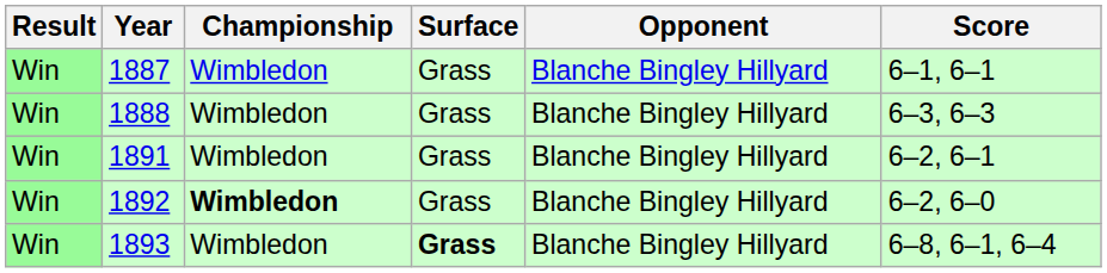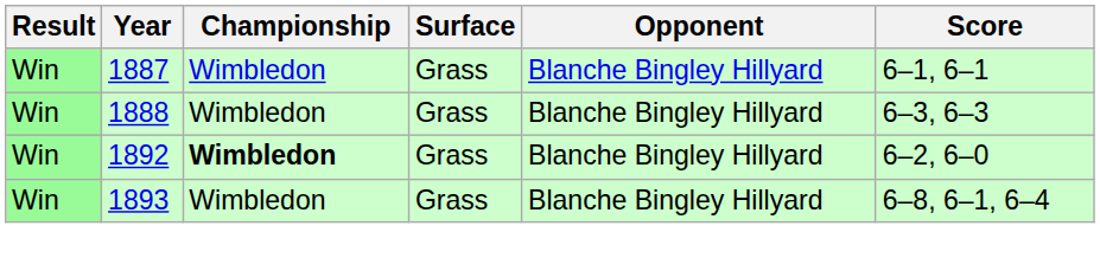 <table class="sortable wikitable">
 <tr>
 <th style="width:40px">Result</th>
 <th style="width:40px">Year</th>
 <th style="width:125px">Championship</th>
 <th class="unsortable">Surface</th>
 <th style="width:200px">Opponent</th>
 <th style="width:120px" class="unsortable">Score</th>
 </tr>
 <tr style="background:#CCFFCC;">
 <td style="background:#98FB98;">Win</td>
 <td><a href='#'>1887</a></td>
 <td><a href='#'>Wimbledon</a></td>
 <td>Grass</td>
 <td> <a href='#'>Blanche Bingley Hillyard</a></td>
 <td>6–1, 6–1</td>
 </tr>
 <tr style="background:#CCFFCC;">
 <td style="background:#98FB98;">Win</td>
 <td><a href='#'>1888</a></td>
 <td>Wimbledon</td>
 <td>Grass</td>
 <td> Blanche Bingley Hillyard</td>
 <td>6–3, 6–3</td>
 </tr>
 <tr style="background:#CCFFCC;">
 <td style="background:#98FB98;">Win</td>
-<td><a href='#'>1891</a></td>
-<td>Wimbledon</td>
-<td>Grass</td>
-<td> Blanche Bingley Hillyard</td>
-<td>6–2, 6–1</td>
-</tr>
-<tr style="background:#CCFFCC;">
-<td style="background:#98FB98;">Win</td>
 <td><a href='#'>1892</a></td>
 <td><strong>Wimbledon</strong></td>
 <td>Grass</td>
 <td> Blanche Bingley Hillyard</td>
 <td>6–2, 6–0</td>
 </tr>
 <tr style="background:#CCFFCC;">
 <td style="background:#98FB98;">Win</td>
 <td><a href='#'>1893</a></td>
 <td>Wimbledon</td>
-<td><strong>Grass</strong></td>
+<td>Grass</td>
 <td> Blanche Bingley Hillyard</td>
 <td>6–8, 6–1, 6–4</td>
 </tr>
 </table>
